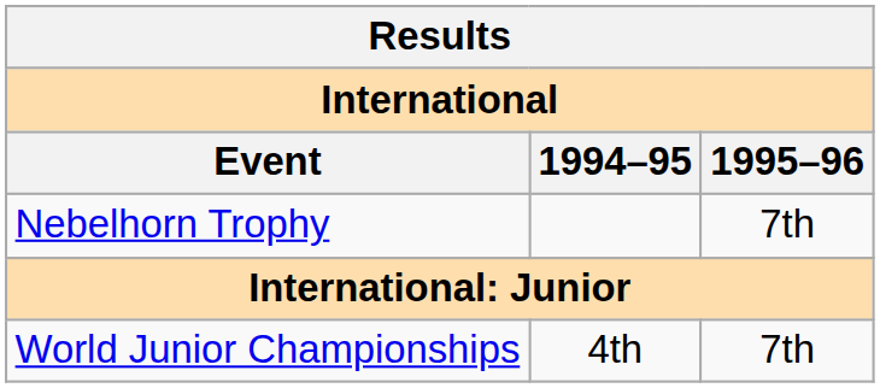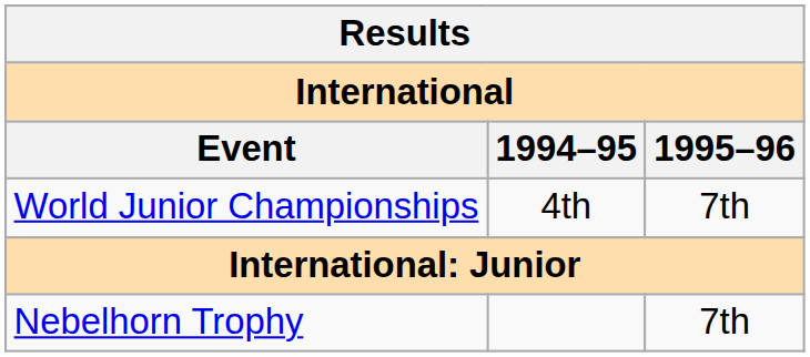 <table class="wikitable" style="text-align:center">
 <tr>
 <th colspan=3 align=center><strong>Results</strong></th>
 </tr>
 <tr>
 <th style="background-color: #ffdead; " colspan=3 align=center><strong>International</strong></th>
 </tr>
 <tr>
 <th>Event</th>
 <th>1994–95</th>
 <th>1995–96</th>
 </tr>
 <tr>
-<td align=left><a href='#'>Nebelhorn Trophy</a></td>
-<td></td>
+<td align=left><a href='#'>World Junior Championships</a></td>
+<td>4th</td>
 <td>7th</td>
 </tr>
 <tr>
 <th style="background-color: #ffdead; " colspan=3 align=center><strong>International: Junior</strong></th>
 </tr>
 <tr>
-<td align=left><a href='#'>World Junior Championships</a></td>
-<td>4th</td>
+<td align=left><a href='#'>Nebelhorn Trophy</a></td>
+<td></td>
 <td>7th</td>
 </tr>
 </table>
